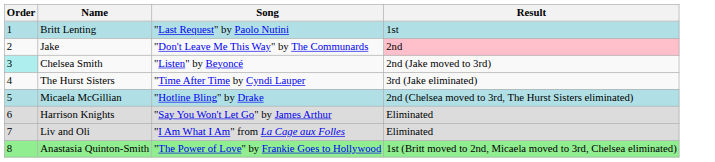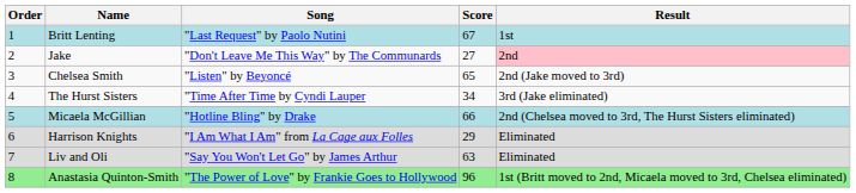 <table class="wikitable sortable collapsed">
 <tr style="text-align:Center; background:#cc;">
 <th>Order</th>
 <th>Name</th>
 <th>Song</th>
+<th>Score</th>
 <th>Result</th>
 </tr>
 <tr style="background:#b0e0e6;">
 <td>1</td>
 <td>Britt Lenting</td>
 <td>"<a href='#'>Last Request</a>" by <a href='#'>Paolo Nutini</a></td>
+<td>67</td>
 <td>1st</td>
 </tr>
 <tr>
 <td>2</td>
 <td>Jake</td>
 <td>"<a href='#'>Don't Leave Me This Way</a>" by <a href='#'>The Communards</a></td>
+<td>27</td>
 <td style="background: pink;">2nd</td>
 </tr>
 <tr>
-<td style="background: paleturquoise;">3</td>
+<td>3</td>
 <td>Chelsea Smith</td>
 <td>"<a href='#'>Listen</a>" by <a href='#'>Beyoncé</a></td>
+<td>65</td>
 <td>2nd (Jake moved to 3rd)</td>
 </tr>
 <tr>
 <td>4</td>
 <td>The Hurst Sisters</td>
 <td>"<a href='#'>Time After Time</a> by <a href='#'>Cyndi Lauper</a></td>
+<td>34</td>
 <td>3rd (Jake eliminated)</td>
 </tr>
 <tr style="background:#b0e0e6;">
 <td>5</td>
 <td>Micaela McGillian</td>
 <td>"<a href='#'>Hotline Bling</a>" by <a href='#'>Drake</a></td>
+<td>66</td>
 <td>2nd (Chelsea moved to 3rd, The Hurst Sisters eliminated)</td>
 </tr>
 <tr style="background:#DCDCDC">
 <td>6</td>
 <td>Harrison Knights</td>
-<td>"<a href='#'>Say You Won't Let Go</a>" by <a href='#'>James Arthur</a></td>
+<td>"<a href='#'>I Am What I Am</a>" from <em><a href='#'>La Cage aux Folles</a></em></td>
+<td>29</td>
 <td>Eliminated</td>
 </tr>
 <tr style="background:#DCDCDC">
 <td>7</td>
 <td>Liv and Oli</td>
-<td>"<a href='#'>I Am What I Am</a>" from <em><a href='#'>La Cage aux Folles</a></em></td>
+<td>"<a href='#'>Say You Won't Let Go</a>" by <a href='#'>James Arthur</a></td>
+<td>63</td>
 <td>Eliminated</td>
 </tr>
 <tr style="background:lightgreen;">
 <td>8</td>
 <td>Anastasia Quinton-Smith</td>
 <td>"<a href='#'>The Power of Love</a>" by <a href='#'>Frankie Goes to Hollywood</a></td>
+<td>96</td>
 <td>1st (Britt moved to 2nd, Micaela moved to 3rd, Chelsea eliminated)</td>
 </tr>
 </table>
